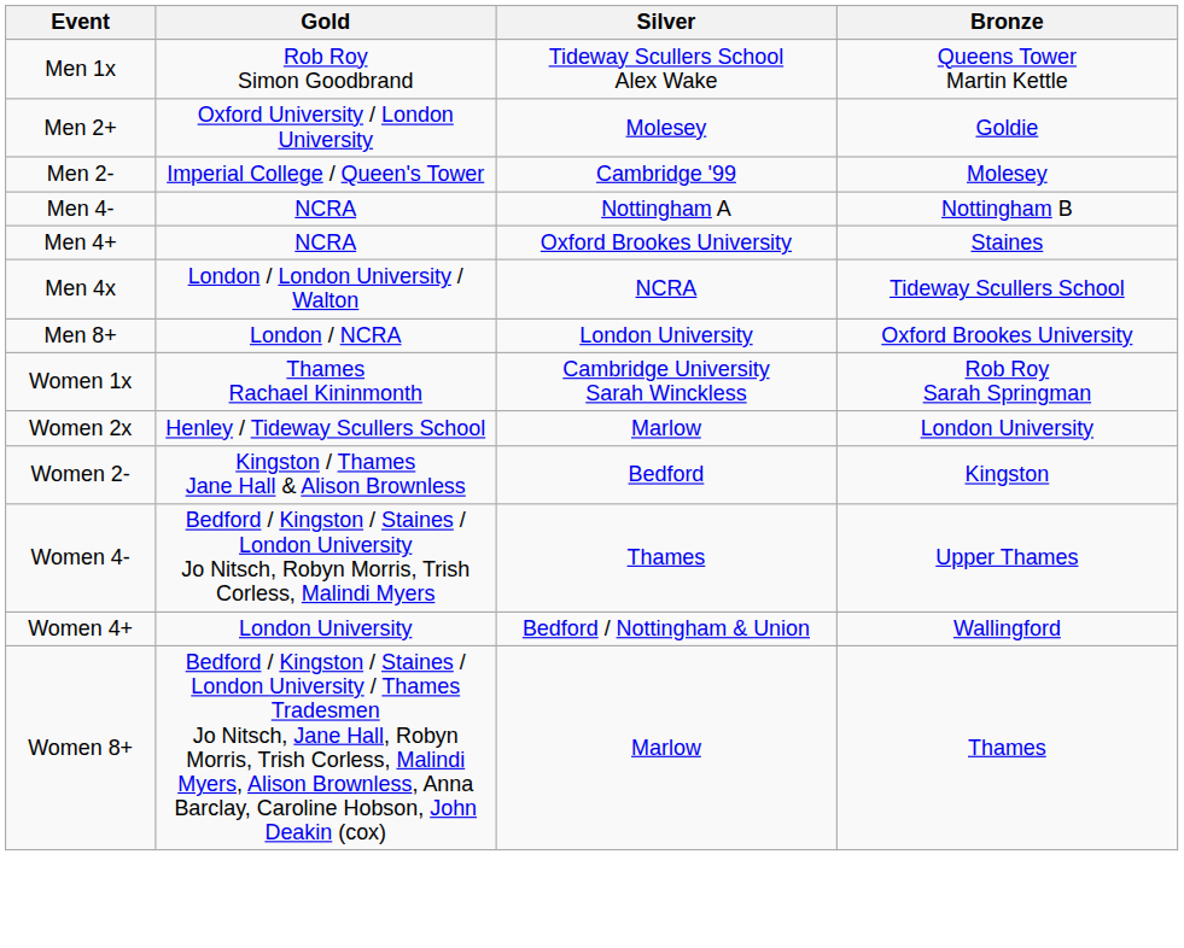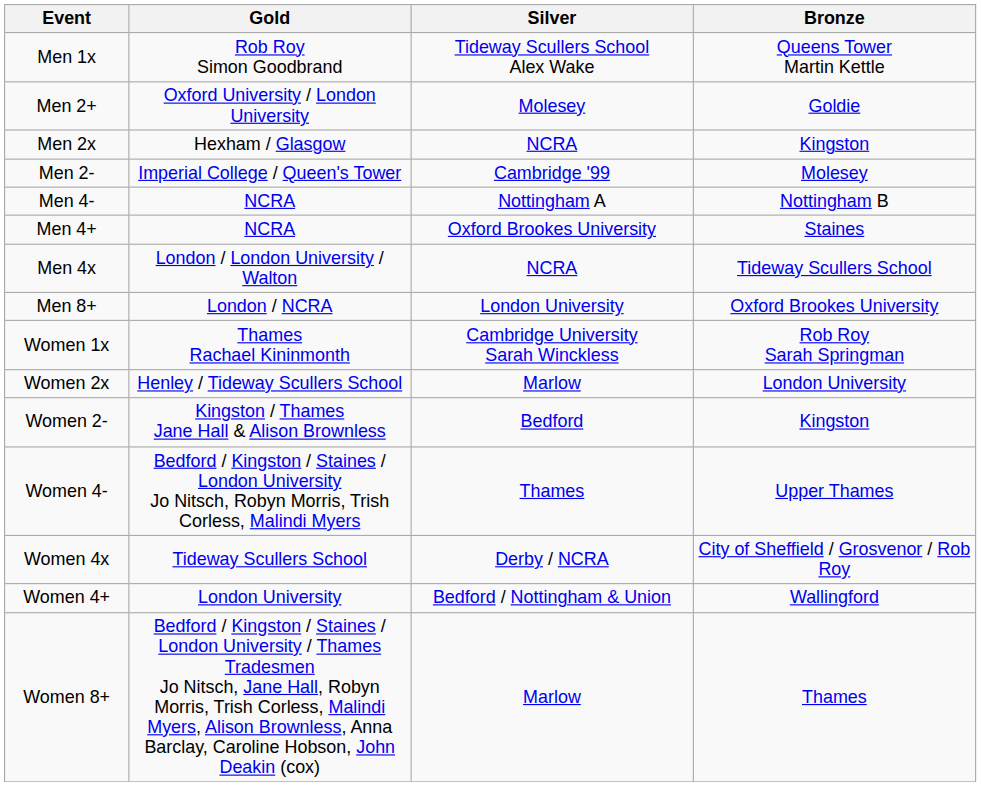 <table class="wikitable" style="text-align:center">
 <tr>
 <th width=120>Event</th>
 <th width=300>Gold</th>
 <th width=300>Silver</th>
 <th width=300>Bronze</th>
 </tr>
 <tr>
 <td>Men 1x</td>
 <td><a href='#'>Rob Roy</a><br>Simon Goodbrand</td>
 <td><a href='#'>Tideway Scullers School</a><br>Alex Wake</td>
 <td><a href='#'>Queens Tower</a><br>Martin Kettle</td>
 </tr>
 <tr>
 <td>Men 2+</td>
 <td><a href='#'>Oxford University</a> / <a href='#'>London University</a></td>
 <td><a href='#'>Molesey</a></td>
 <td><a href='#'>Goldie</a></td>
+</tr>
+<tr>
+<td>Men 2x</td>
+<td>Hexham / <a href='#'>Glasgow</a></td>
+<td><a href='#'>NCRA</a></td>
+<td><a href='#'>Kingston</a></td>
 </tr>
 <tr>
 <td>Men 2-</td>
 <td><a href='#'>Imperial College</a> / <a href='#'>Queen's Tower</a></td>
 <td><a href='#'>Cambridge '99</a></td>
 <td><a href='#'>Molesey</a></td>
 </tr>
 <tr>
 <td>Men 4-</td>
 <td><a href='#'>NCRA</a></td>
 <td><a href='#'>Nottingham</a> A</td>
 <td><a href='#'>Nottingham</a> B</td>
 </tr>
 <tr>
 <td>Men 4+</td>
 <td><a href='#'>NCRA</a></td>
 <td><a href='#'>Oxford Brookes University</a></td>
 <td><a href='#'>Staines</a></td>
 </tr>
 <tr>
 <td>Men 4x</td>
 <td><a href='#'>London</a> / <a href='#'>London University</a> / <a href='#'>Walton</a></td>
 <td><a href='#'>NCRA</a></td>
 <td><a href='#'>Tideway Scullers School</a></td>
 </tr>
 <tr>
 <td>Men 8+</td>
 <td><a href='#'>London</a> / <a href='#'>NCRA</a></td>
 <td><a href='#'>London University</a></td>
 <td><a href='#'>Oxford Brookes University</a></td>
 </tr>
 <tr>
 <td>Women 1x</td>
 <td><a href='#'>Thames</a><br><a href='#'>Rachael Kininmonth</a></td>
 <td><a href='#'>Cambridge University</a><br><a href='#'>Sarah Winckless</a></td>
 <td><a href='#'>Rob Roy</a><br><a href='#'>Sarah Springman</a></td>
 </tr>
 <tr>
 <td>Women 2x</td>
 <td><a href='#'>Henley</a> / <a href='#'>Tideway Scullers School</a><br></td>
 <td><a href='#'>Marlow</a><br></td>
 <td><a href='#'>London University</a><br></td>
 </tr>
 <tr>
 <td>Women 2-</td>
 <td><a href='#'>Kingston</a> / <a href='#'>Thames</a><br><a href='#'>Jane Hall</a> & <a href='#'>Alison Brownless</a></td>
 <td><a href='#'>Bedford</a></td>
 <td><a href='#'>Kingston</a></td>
 </tr>
 <tr>
 <td>Women 4-</td>
 <td><a href='#'>Bedford</a> / <a href='#'>Kingston</a> / <a href='#'>Staines</a> / <a href='#'>London University</a> <br>Jo Nitsch, Robyn Morris, Trish Corless, <a href='#'>Malindi Myers</a></td>
 <td><a href='#'>Thames</a><br></td>
 <td><a href='#'>Upper Thames</a> <br></td>
 </tr>
 <tr>
+<td>Women 4x</td>
+<td><a href='#'>Tideway Scullers School</a></td>
+<td><a href='#'>Derby</a> / <a href='#'>NCRA</a></td>
+<td><a href='#'>City of Sheffield</a> / <a href='#'>Grosvenor</a> / <a href='#'>Rob Roy</a></td>
+</tr>
+<tr>
 <td>Women 4+</td>
 <td><a href='#'>London University</a></td>
 <td><a href='#'>Bedford</a> / <a href='#'>Nottingham & Union</a></td>
 <td><a href='#'>Wallingford</a></td>
 </tr>
 <tr>
 <td>Women 8+</td>
 <td><a href='#'>Bedford</a> / <a href='#'>Kingston</a> / <a href='#'>Staines</a> / <a href='#'>London University</a> / <a href='#'>Thames Tradesmen</a> <br>Jo Nitsch, <a href='#'>Jane Hall</a>, Robyn Morris, Trish Corless, <a href='#'>Malindi Myers</a>, <a href='#'>Alison Brownless</a>, Anna Barclay, Caroline Hobson, <a href='#'>John Deakin</a> (cox)</td>
 <td><a href='#'>Marlow</a></td>
 <td><a href='#'>Thames</a></td>
 </tr>
 </table>
